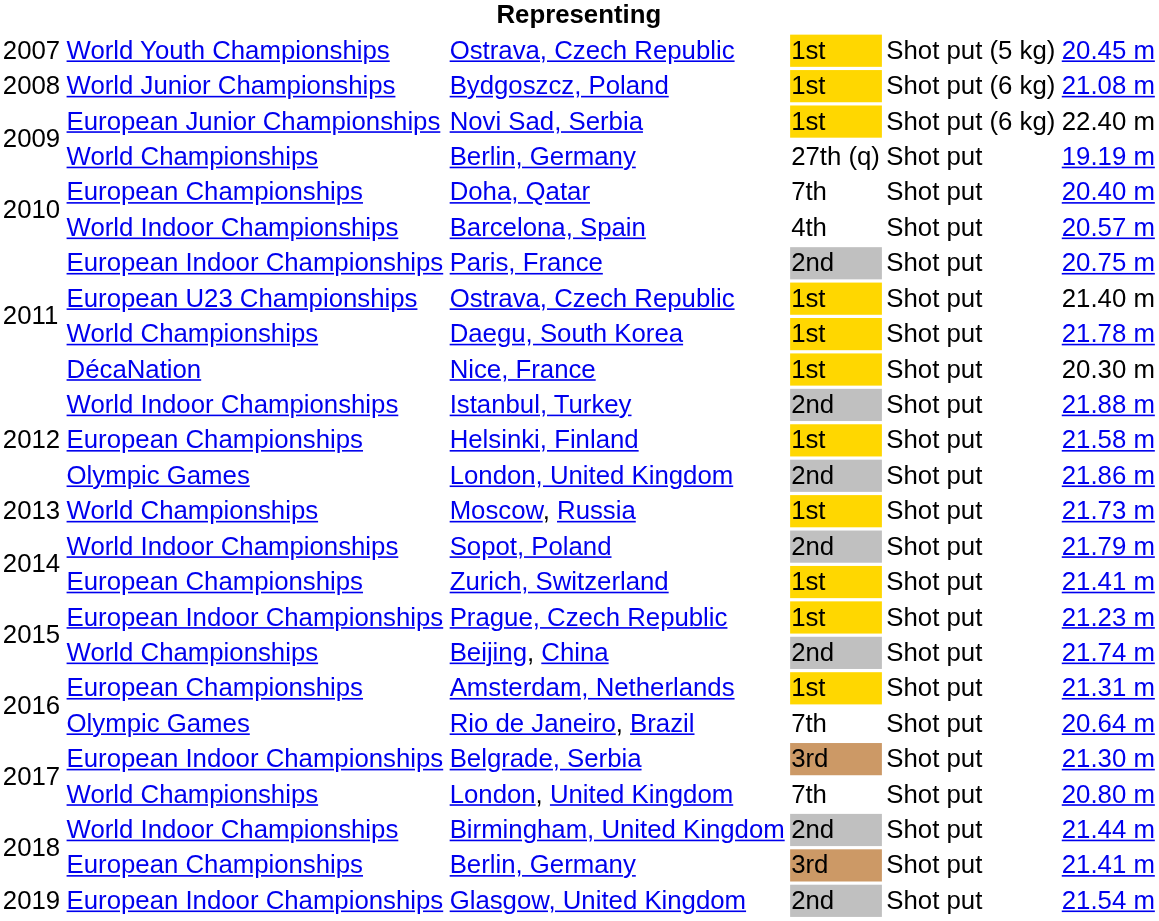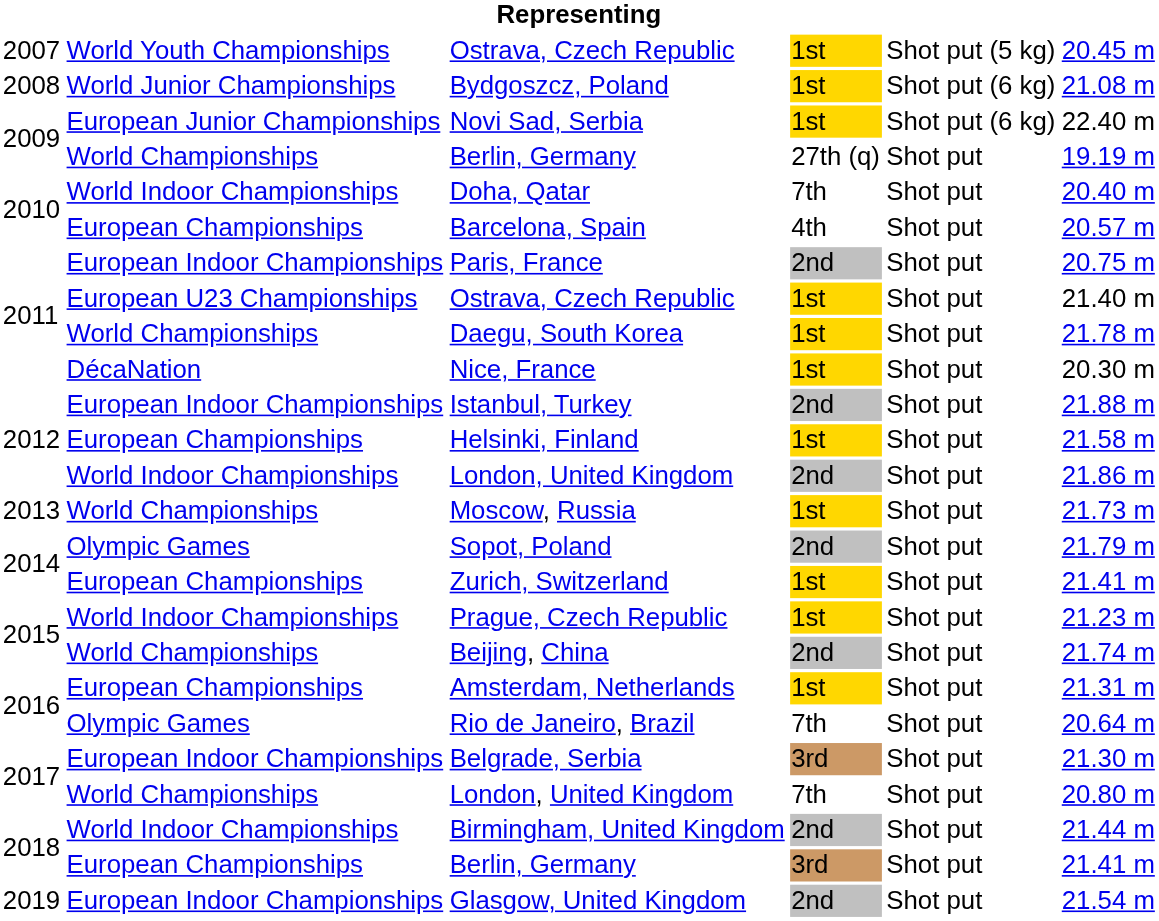 <table>
 <tr>
 <th colspan="6">Representing </th>
 </tr>
 <tr>
 <td>2007</td>
 <td><a href='#'>World Youth Championships</a></td>
 <td><a href='#'>Ostrava, Czech Republic</a></td>
 <td bgcolor="gold">1st</td>
 <td>Shot put (5 kg)</td>
 <td><a href='#'>20.45 m</a></td>
 </tr>
 <tr>
 <td>2008</td>
 <td><a href='#'>World Junior Championships</a></td>
 <td><a href='#'>Bydgoszcz, Poland</a></td>
 <td bgcolor="gold">1st</td>
 <td>Shot put (6 kg)</td>
 <td><a href='#'>21.08 m</a></td>
 </tr>
 <tr>
 <td rowspan=2>2009</td>
 <td><a href='#'>European Junior Championships</a></td>
 <td><a href='#'>Novi Sad, Serbia</a></td>
 <td bgcolor="gold">1st</td>
 <td>Shot put (6 kg)</td>
 <td>22.40 m</td>
 </tr>
 <tr>
 <td><a href='#'>World Championships</a></td>
 <td><a href='#'>Berlin, Germany</a></td>
 <td>27th (q)</td>
 <td>Shot put</td>
 <td><a href='#'>19.19 m</a></td>
 </tr>
 <tr>
 <td rowspan=2>2010</td>
-<td><a href='#'>European Championships</a></td>
+<td><a href='#'>World Indoor Championships</a></td>
 <td><a href='#'>Doha, Qatar</a></td>
 <td>7th</td>
 <td>Shot put</td>
 <td><a href='#'>20.40 m</a></td>
 </tr>
 <tr>
-<td><a href='#'>World Indoor Championships</a></td>
+<td><a href='#'>European Championships</a></td>
 <td><a href='#'>Barcelona, Spain</a></td>
 <td>4th</td>
 <td>Shot put</td>
 <td><a href='#'>20.57 m</a></td>
 </tr>
 <tr>
 <td rowspan=4>2011</td>
 <td><a href='#'>European Indoor Championships</a></td>
 <td><a href='#'>Paris, France</a></td>
 <td bgcolor="silver">2nd</td>
 <td>Shot put</td>
 <td><a href='#'>20.75 m</a></td>
 </tr>
 <tr>
 <td><a href='#'>European U23 Championships</a></td>
 <td><a href='#'>Ostrava, Czech Republic</a></td>
 <td bgcolor="gold">1st</td>
 <td>Shot put</td>
 <td>21.40 m</td>
 </tr>
 <tr>
 <td><a href='#'>World Championships</a></td>
 <td><a href='#'>Daegu, South Korea</a></td>
 <td bgcolor="gold">1st</td>
 <td>Shot put</td>
 <td><a href='#'>21.78 m</a></td>
 </tr>
 <tr>
 <td><a href='#'>DécaNation</a></td>
 <td><a href='#'>Nice, France</a></td>
 <td bgcolor=gold>1st</td>
 <td>Shot put</td>
 <td>20.30 m</td>
 </tr>
 <tr>
 <td rowspan=3>2012</td>
-<td><a href='#'>World Indoor Championships</a></td>
+<td><a href='#'>European Indoor Championships</a></td>
 <td><a href='#'>Istanbul, Turkey</a></td>
 <td bgcolor="silver">2nd</td>
 <td>Shot put</td>
 <td><a href='#'>21.88 m</a></td>
 </tr>
 <tr>
 <td><a href='#'>European Championships</a></td>
 <td><a href='#'>Helsinki, Finland</a></td>
 <td bgcolor="gold">1st</td>
 <td>Shot put</td>
 <td><a href='#'>21.58 m</a></td>
 </tr>
 <tr>
-<td><a href='#'>Olympic Games</a></td>
+<td><a href='#'>World Indoor Championships</a></td>
 <td><a href='#'>London, United Kingdom</a></td>
 <td bgcolor="silver">2nd</td>
 <td>Shot put</td>
 <td><a href='#'>21.86 m</a></td>
 </tr>
 <tr>
 <td>2013</td>
 <td><a href='#'>World Championships</a></td>
 <td><a href='#'>Moscow</a>, <a href='#'>Russia</a></td>
 <td bgcolor="gold">1st</td>
 <td>Shot put</td>
 <td><a href='#'>21.73 m</a></td>
 </tr>
 <tr>
 <td rowspan=2>2014</td>
-<td><a href='#'>World Indoor Championships</a></td>
+<td><a href='#'>Olympic Games</a></td>
 <td><a href='#'>Sopot, Poland</a></td>
 <td bgcolor="silver">2nd</td>
 <td>Shot put</td>
 <td><a href='#'>21.79 m</a></td>
 </tr>
 <tr>
 <td><a href='#'>European Championships</a></td>
 <td><a href='#'>Zurich, Switzerland</a></td>
 <td bgcolor="gold">1st</td>
 <td>Shot put</td>
 <td><a href='#'>21.41 m</a></td>
 </tr>
 <tr>
 <td rowspan=2>2015</td>
-<td><a href='#'>European Indoor Championships</a></td>
+<td><a href='#'>World Indoor Championships</a></td>
 <td><a href='#'>Prague, Czech Republic</a></td>
 <td bgcolor="gold">1st</td>
 <td>Shot put</td>
 <td><a href='#'>21.23 m</a></td>
 </tr>
 <tr>
 <td><a href='#'>World Championships</a></td>
 <td><a href='#'>Beijing</a>, <a href='#'>China</a></td>
 <td bgcolor="silver">2nd</td>
 <td>Shot put</td>
 <td><a href='#'>21.74 m</a></td>
 </tr>
 <tr>
 <td rowspan=2>2016</td>
 <td><a href='#'>European Championships</a></td>
 <td><a href='#'>Amsterdam, Netherlands</a></td>
 <td bgcolor=gold>1st</td>
 <td>Shot put</td>
 <td><a href='#'>21.31 m</a></td>
 </tr>
 <tr>
 <td><a href='#'>Olympic Games</a></td>
 <td><a href='#'>Rio de Janeiro</a>, <a href='#'>Brazil</a></td>
 <td>7th</td>
 <td>Shot put</td>
 <td><a href='#'>20.64 m</a></td>
 </tr>
 <tr>
 <td rowspan=2>2017</td>
 <td><a href='#'>European Indoor Championships</a></td>
 <td><a href='#'>Belgrade, Serbia</a></td>
 <td bgcolor=cc9966>3rd</td>
 <td>Shot put</td>
 <td><a href='#'>21.30 m</a></td>
 </tr>
 <tr>
 <td><a href='#'>World Championships</a></td>
 <td><a href='#'>London</a>, <a href='#'>United Kingdom</a></td>
 <td>7th</td>
 <td>Shot put</td>
 <td><a href='#'>20.80 m</a></td>
 </tr>
 <tr>
 <td rowspan=2>2018</td>
 <td><a href='#'>World Indoor Championships</a></td>
 <td><a href='#'>Birmingham, United Kingdom</a></td>
 <td bgcolor=silver>2nd</td>
 <td>Shot put</td>
 <td><a href='#'>21.44 m</a></td>
 </tr>
 <tr>
 <td><a href='#'>European Championships</a></td>
 <td><a href='#'>Berlin, Germany</a></td>
 <td bgcolor=cc9966>3rd</td>
 <td>Shot put</td>
 <td><a href='#'>21.41 m</a></td>
 </tr>
 <tr>
 <td>2019</td>
 <td><a href='#'>European Indoor Championships</a></td>
 <td><a href='#'>Glasgow, United Kingdom</a></td>
 <td bgcolor=silver>2nd</td>
 <td>Shot put</td>
 <td><a href='#'>21.54 m</a></td>
 </tr>
 </table>
